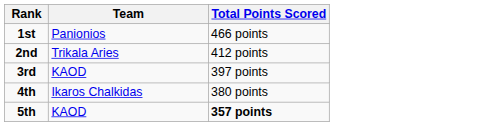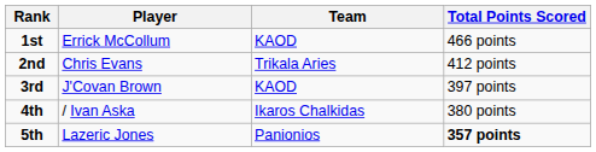 <table class="wikitable sortable">
 <tr>
 <th style="width:50px;">Rank</th>
+<th style="width:200px;">Player</th>
 <th style="width:200px;">Team</th>
 <th style="width:150px;"><a href='#'>Total Points Scored</a></th>
 </tr>
 <tr>
 <td style="text-align:center;"><strong>1st</strong></td>
-<td><a href='#'>Panionios</a></td>
+<td> <a href='#'>Errick McCollum</a></td>
+<td><a href='#'>KAOD</a></td>
 <td>466 points</td>
 </tr>
 <tr>
 <td style="text-align:center;"><strong>2nd</strong></td>
+<td> <a href='#'>Chris Evans</a></td>
 <td><a href='#'>Trikala Aries</a></td>
 <td>412 points</td>
 </tr>
 <tr>
 <td style="text-align:center;"><strong>3rd</strong></td>
+<td> <a href='#'>J'Covan Brown</a></td>
 <td><a href='#'>KAOD</a></td>
 <td>397 points</td>
 </tr>
 <tr>
 <td style="text-align:center;"><strong>4th</strong></td>
+<td>/ <a href='#'>Ivan Aska</a></td>
 <td><a href='#'>Ikaros Chalkidas</a></td>
 <td>380 points</td>
 </tr>
 <tr>
 <td style="text-align:center;"><strong>5th</strong></td>
-<td><a href='#'>KAOD</a></td>
+<td> <a href='#'>Lazeric Jones</a></td>
+<td><a href='#'>Panionios</a></td>
 <td><strong>357 points</strong></td>
 </tr>
 </table>
